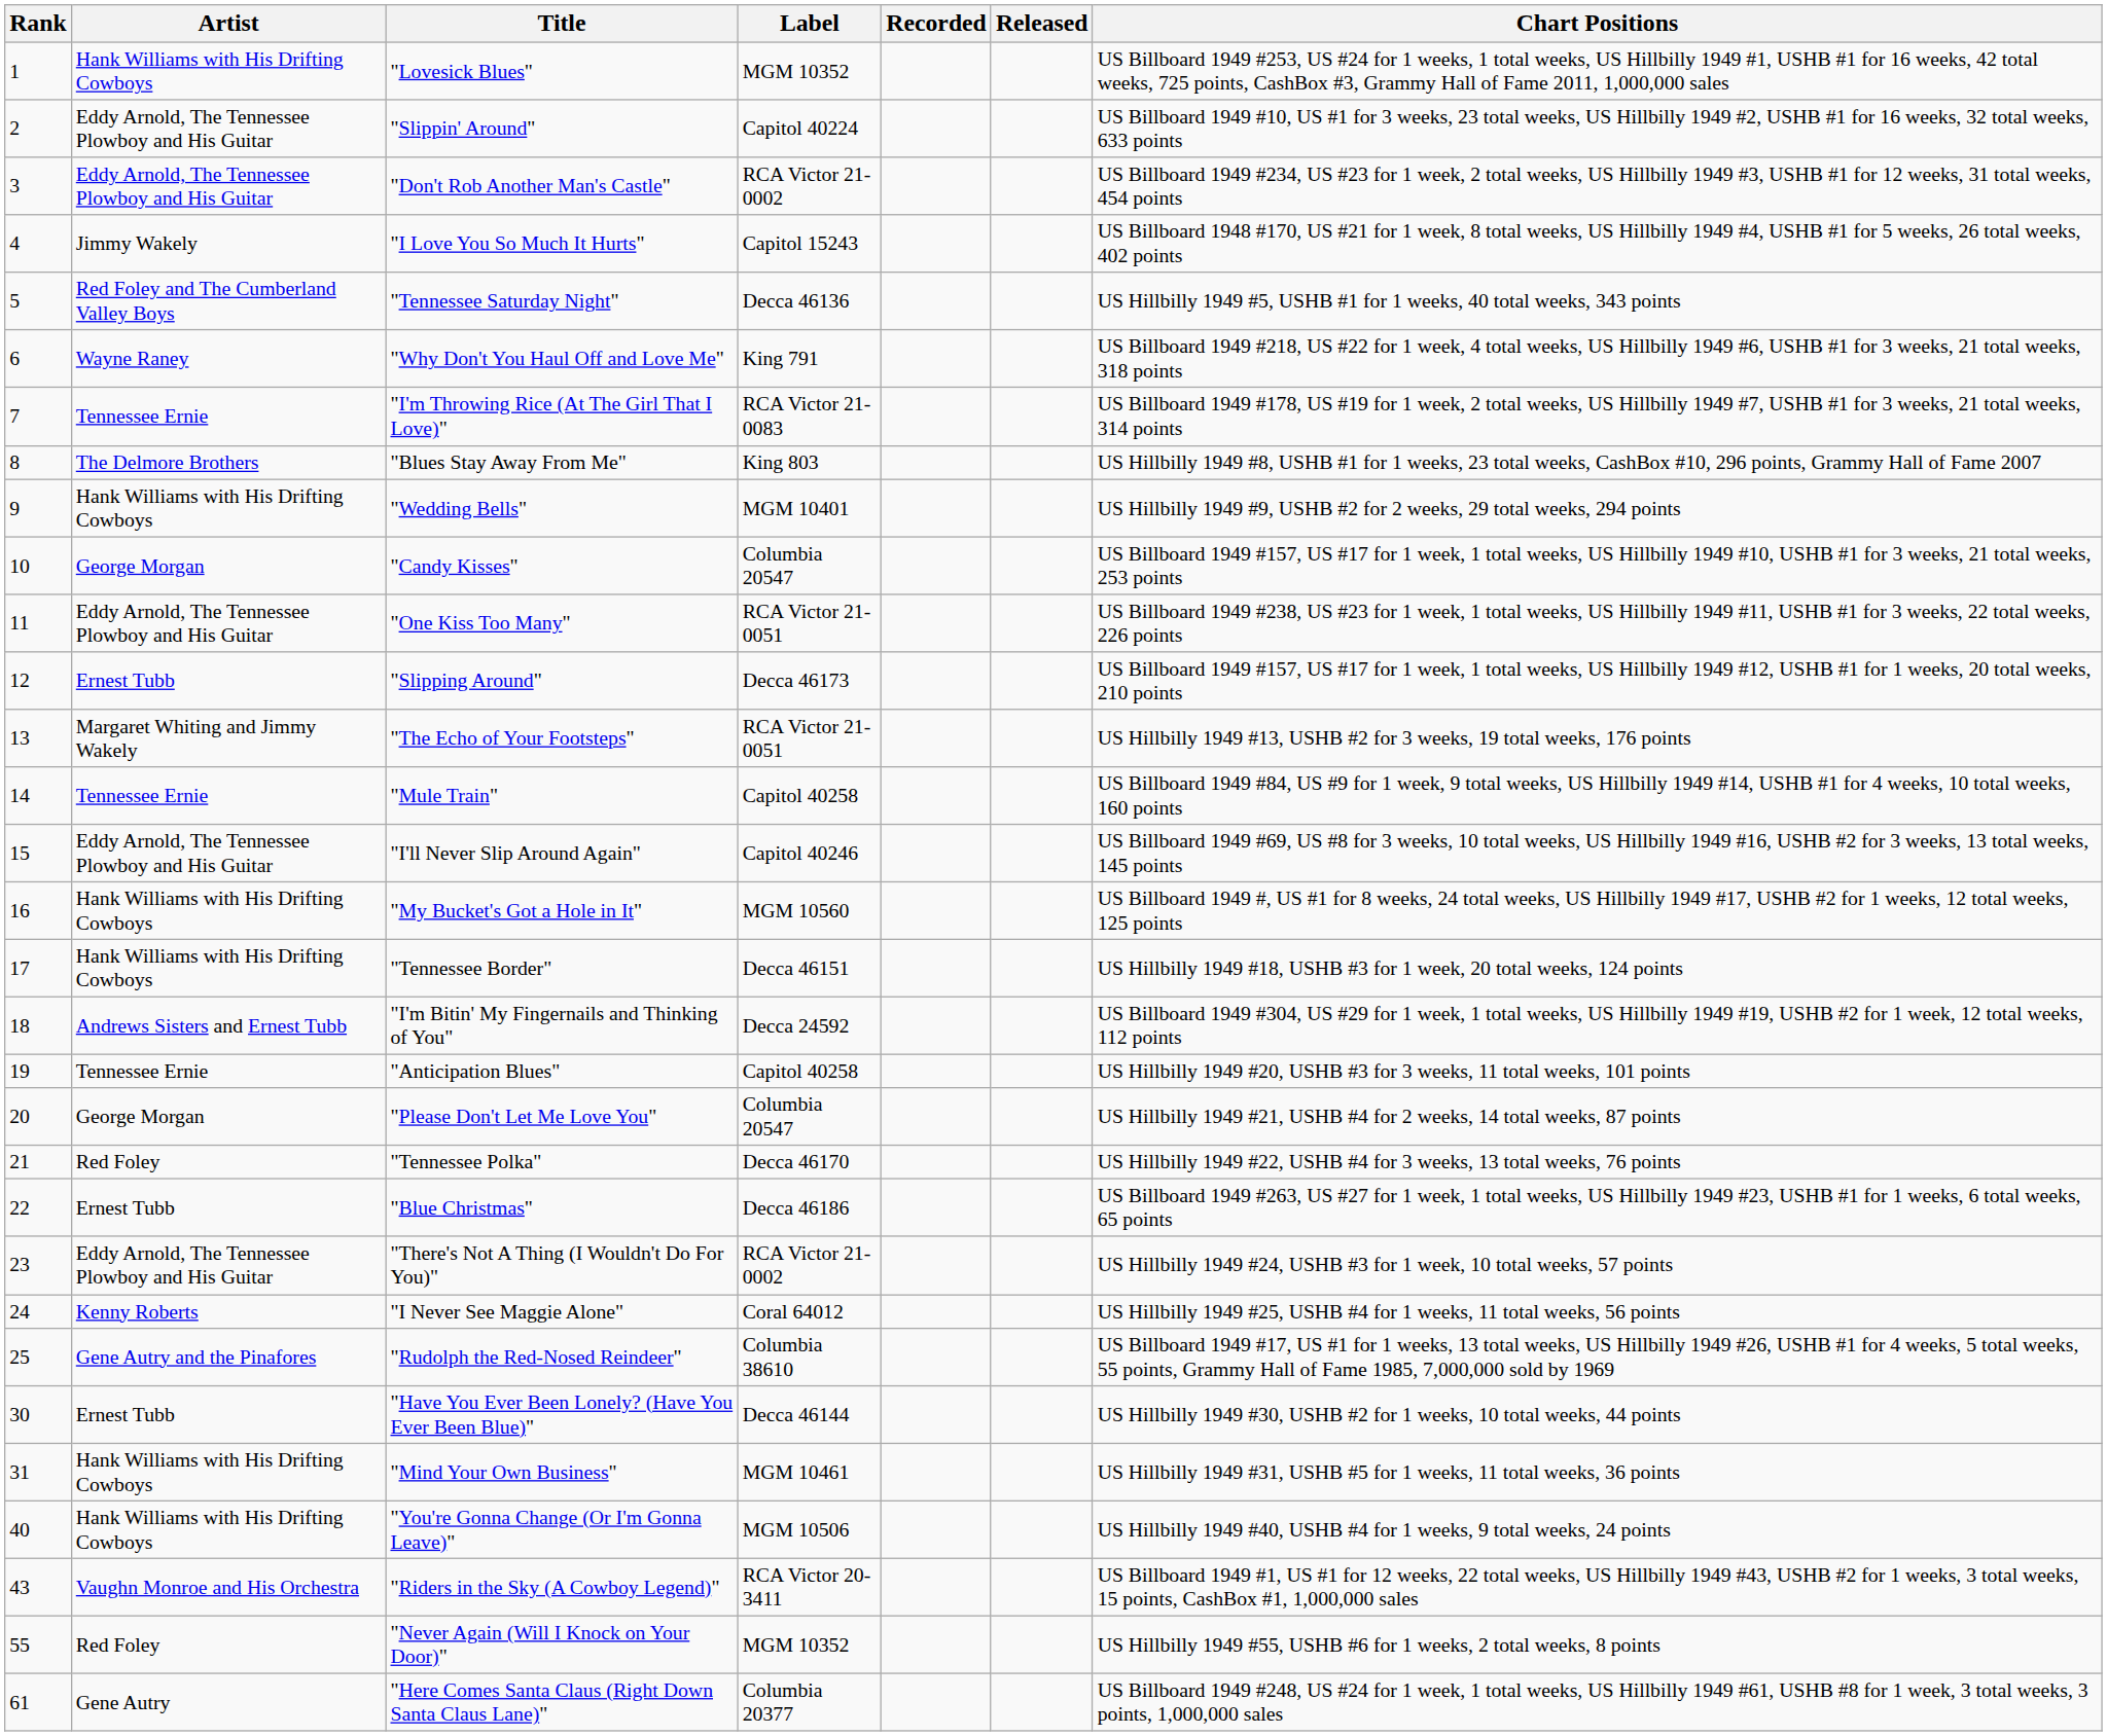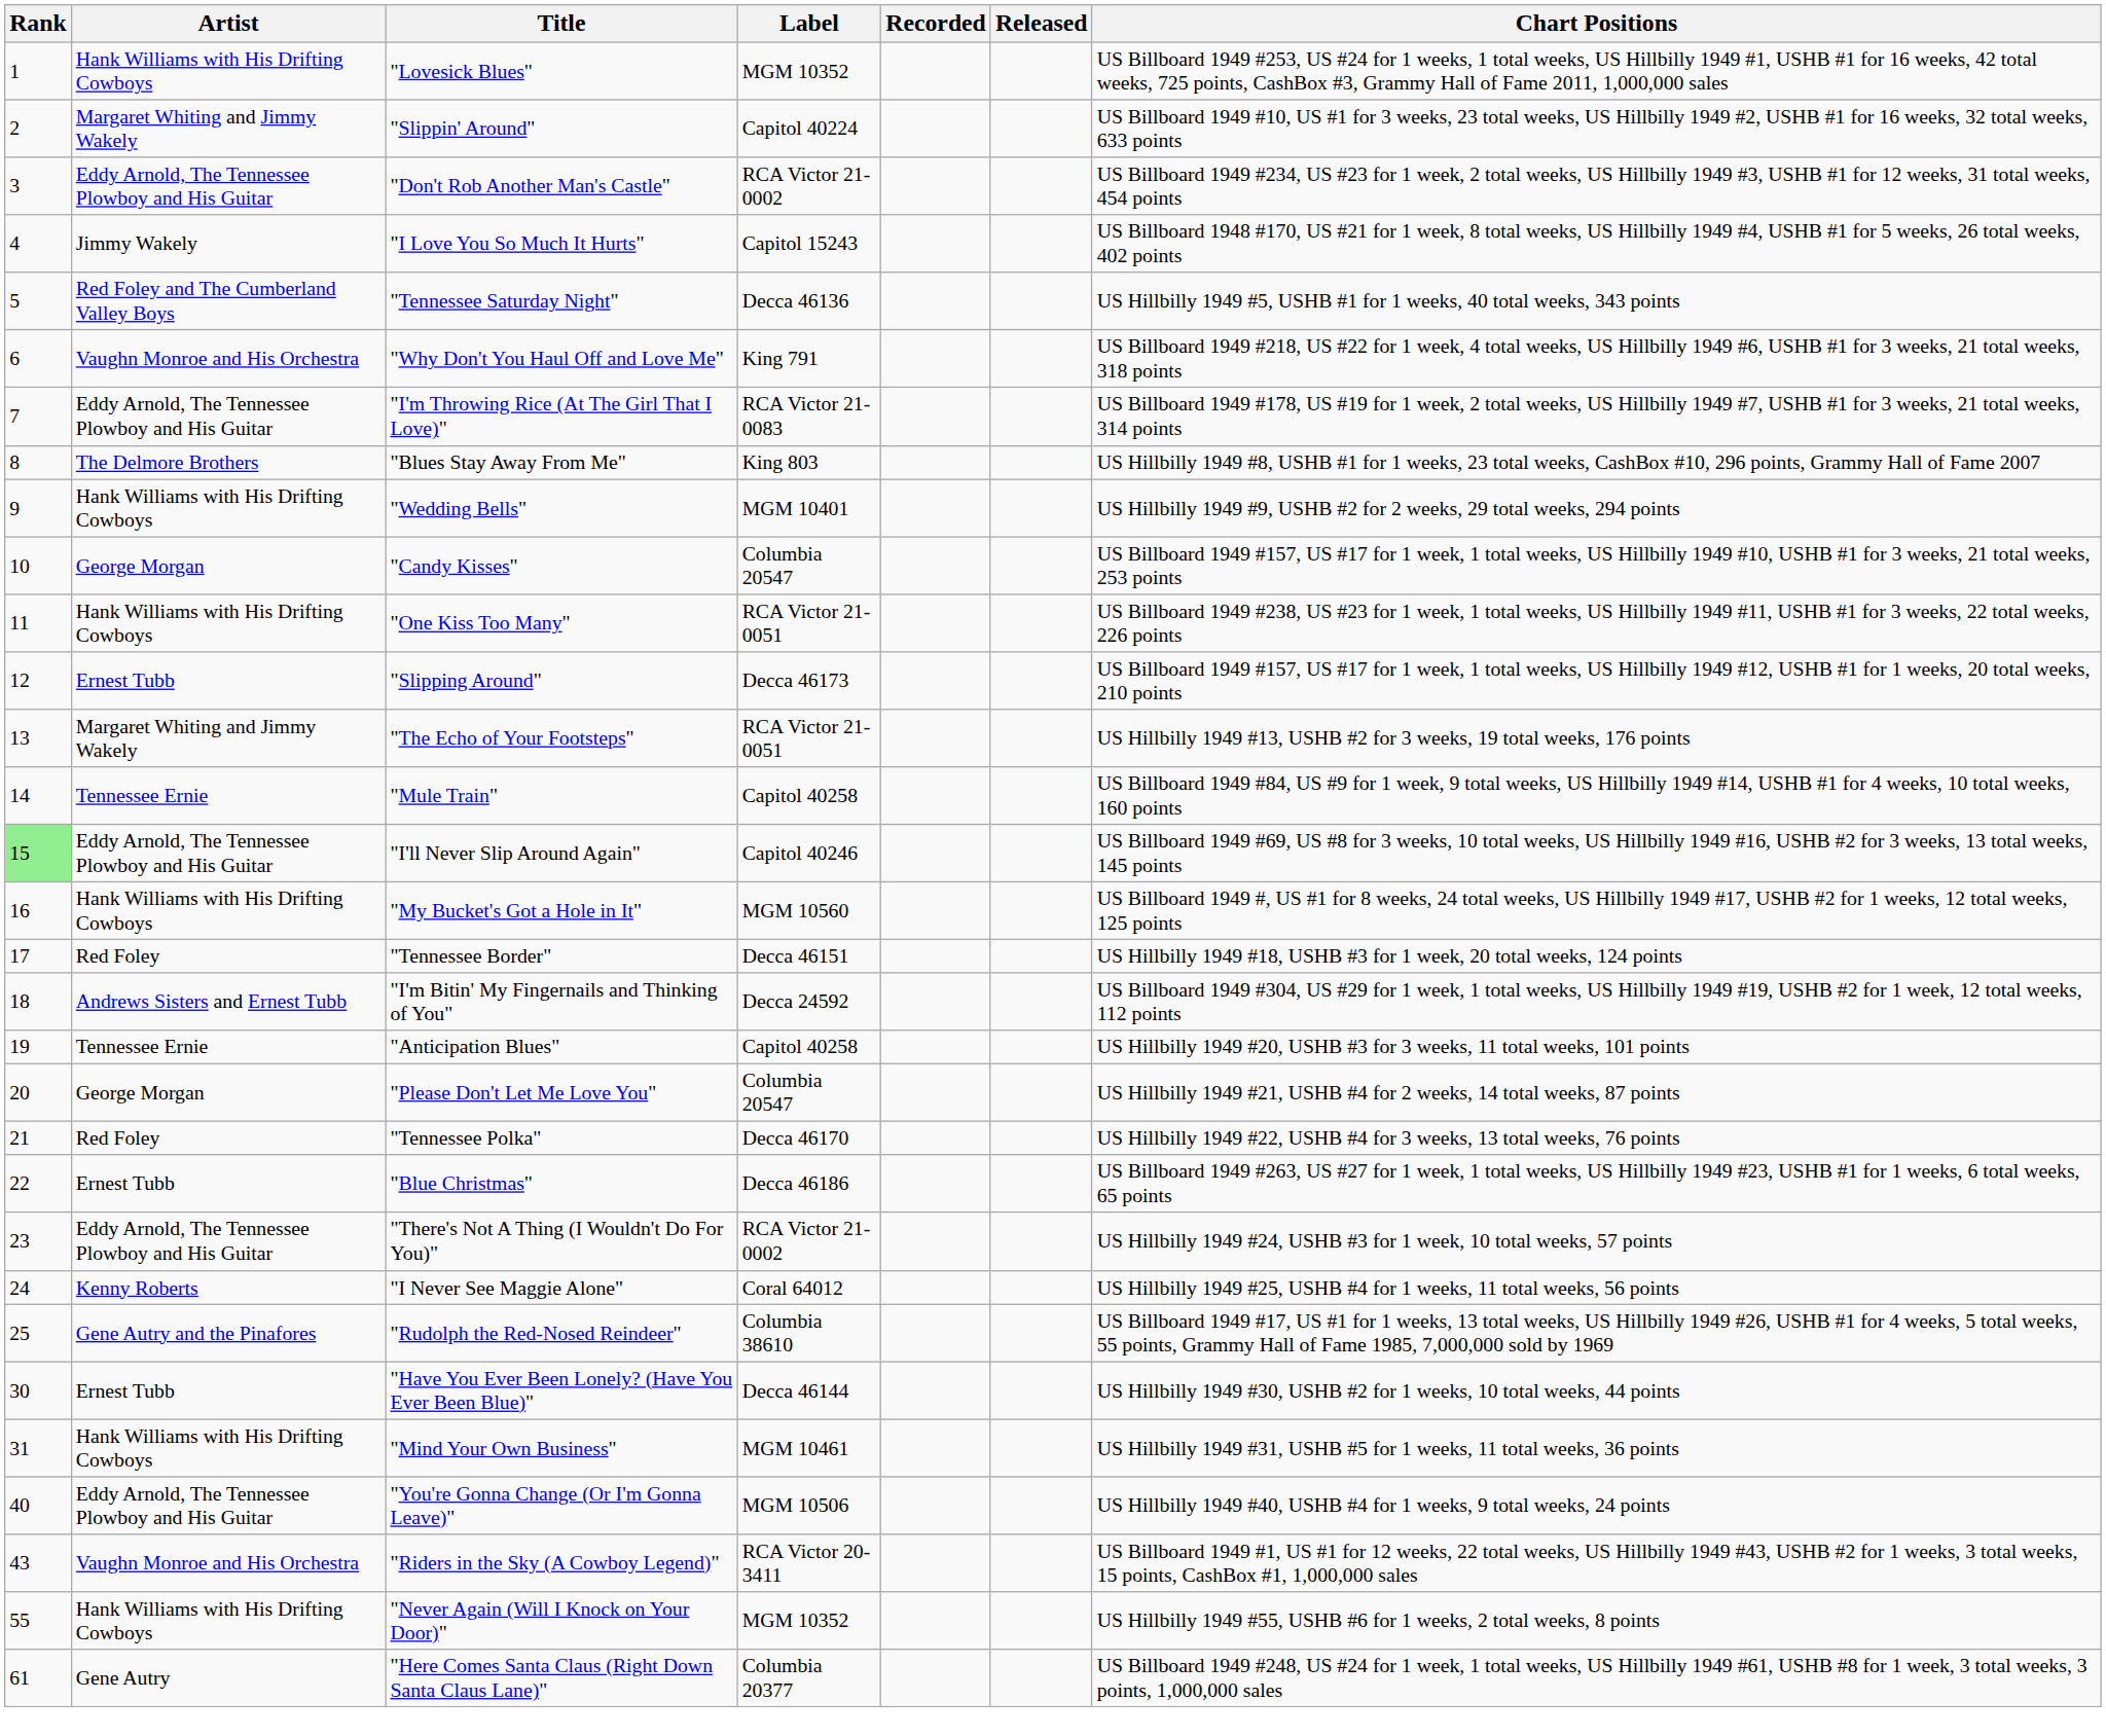 <table class="wikitable" style="font-size:95%">
 <tr>
 <th><big>Rank</big></th>
 <th><big>Artist</big></th>
 <th><big>Title</big></th>
 <th><big>Label</big></th>
 <th><big>Recorded</big></th>
 <th><big>Released</big></th>
 <th><big>Chart Positions</big></th>
 </tr>
 <tr>
 <td>1</td>
 <td><a href='#'>Hank Williams with His Drifting Cowboys</a></td>
 <td>"<a href='#'>Lovesick Blues</a>"</td>
 <td>MGM 10352</td>
 <td></td>
 <td></td>
 <td>US Billboard 1949 #253, US #24 for 1 weeks, 1 total weeks, US Hillbilly 1949 #1, USHB #1 for 16 weeks, 42 total weeks, 725 points, CashBox #3, Grammy Hall of Fame 2011, 1,000,000 sales</td>
 </tr>
 <tr>
 <td>2</td>
-<td>Eddy Arnold, The Tennessee Plowboy and His Guitar</td>
+<td><a href='#'>Margaret Whiting</a> and <a href='#'>Jimmy Wakely</a></td>
 <td>"<a href='#'>Slippin' Around</a>"</td>
 <td>Capitol 40224</td>
 <td></td>
 <td></td>
 <td>US Billboard 1949 #10, US #1 for 3 weeks, 23 total weeks, US Hillbilly 1949 #2, USHB #1 for 16 weeks, 32 total weeks, 633 points</td>
 </tr>
 <tr>
 <td>3</td>
 <td><a href='#'>Eddy Arnold, The Tennessee Plowboy and His Guitar</a></td>
 <td>"<a href='#'>Don't Rob Another Man's Castle</a>"</td>
 <td>RCA Victor 21-0002</td>
 <td></td>
 <td></td>
 <td>US Billboard 1949 #234, US #23 for 1 week, 2 total weeks, US Hillbilly 1949 #3, USHB #1 for 12 weeks, 31 total weeks, 454 points</td>
 </tr>
 <tr>
 <td>4</td>
 <td>Jimmy Wakely</td>
 <td>"<a href='#'>I Love You So Much It Hurts</a>"</td>
 <td>Capitol 15243</td>
 <td></td>
 <td></td>
 <td>US Billboard 1948 #170, US #21 for 1 week, 8 total weeks, US Hillbilly 1949 #4, USHB #1 for 5 weeks, 26 total weeks, 402 points</td>
 </tr>
 <tr>
 <td>5</td>
 <td><a href='#'>Red Foley and The Cumberland Valley Boys</a></td>
 <td>"<a href='#'>Tennessee Saturday Night</a>"</td>
 <td>Decca 46136</td>
 <td></td>
 <td></td>
 <td>US Hillbilly 1949 #5, USHB #1 for 1 weeks, 40 total weeks, 343 points</td>
 </tr>
 <tr>
 <td>6</td>
-<td><a href='#'>Wayne Raney</a></td>
+<td><a href='#'>Vaughn Monroe and His Orchestra</a></td>
 <td>"<a href='#'>Why Don't You Haul Off and Love Me</a>"</td>
 <td>King 791</td>
 <td></td>
 <td></td>
 <td>US Billboard 1949 #218, US #22 for 1 week, 4 total weeks, US Hillbilly 1949 #6, USHB #1 for 3 weeks, 21 total weeks, 318 points</td>
 </tr>
 <tr>
 <td>7</td>
-<td><a href='#'>Tennessee Ernie</a></td>
+<td>Eddy Arnold, The Tennessee Plowboy and His Guitar</td>
 <td>"<a href='#'>I'm Throwing Rice (At The Girl That I Love)</a>"</td>
 <td>RCA Victor 21-0083</td>
 <td></td>
 <td></td>
 <td>US Billboard 1949 #178, US #19 for 1 week, 2 total weeks, US Hillbilly 1949 #7, USHB #1 for 3 weeks, 21 total weeks, 314 points</td>
 </tr>
 <tr>
 <td>8</td>
 <td><a href='#'>The Delmore Brothers</a></td>
 <td>"Blues Stay Away From Me"</td>
 <td>King 803</td>
 <td></td>
 <td></td>
 <td>US Hillbilly 1949 #8, USHB #1 for 1 weeks, 23 total weeks, CashBox #10, 296 points, Grammy Hall of Fame 2007</td>
 </tr>
 <tr>
 <td>9</td>
 <td>Hank Williams with His Drifting Cowboys</td>
 <td>"<a href='#'>Wedding Bells</a>"</td>
 <td>MGM 10401</td>
 <td></td>
 <td></td>
 <td>US Hillbilly 1949 #9, USHB #2 for 2 weeks, 29 total weeks, 294 points</td>
 </tr>
 <tr>
 <td>10</td>
 <td><a href='#'>George Morgan</a></td>
 <td>"<a href='#'>Candy Kisses</a>"</td>
 <td>Columbia 20547</td>
 <td></td>
 <td></td>
 <td>US Billboard 1949 #157, US #17 for 1 week, 1 total weeks, US Hillbilly 1949 #10, USHB #1 for 3 weeks, 21 total weeks, 253 points</td>
 </tr>
 <tr>
 <td>11</td>
-<td>Eddy Arnold, The Tennessee Plowboy and His Guitar</td>
+<td>Hank Williams with His Drifting Cowboys</td>
 <td>"<a href='#'>One Kiss Too Many</a>"</td>
 <td>RCA Victor 21-0051</td>
 <td></td>
 <td></td>
 <td>US Billboard 1949 #238, US #23 for 1 week, 1 total weeks, US Hillbilly 1949 #11, USHB #1 for 3 weeks, 22 total weeks, 226 points</td>
 </tr>
 <tr>
 <td>12</td>
 <td><a href='#'>Ernest Tubb</a></td>
 <td>"<a href='#'>Slipping Around</a>"</td>
 <td>Decca 46173</td>
 <td></td>
 <td></td>
 <td>US Billboard 1949 #157, US #17 for 1 week, 1 total weeks, US Hillbilly 1949 #12, USHB #1 for 1 weeks, 20 total weeks, 210 points</td>
 </tr>
 <tr>
 <td>13</td>
 <td>Margaret Whiting and Jimmy Wakely</td>
 <td>"<a href='#'>The Echo of Your Footsteps</a>"</td>
 <td>RCA Victor 21-0051</td>
 <td></td>
 <td></td>
 <td>US Hillbilly 1949 #13, USHB #2 for 3 weeks, 19 total weeks, 176 points</td>
 </tr>
 <tr>
 <td>14</td>
 <td><a href='#'>Tennessee Ernie</a></td>
 <td>"<a href='#'>Mule Train</a>"</td>
 <td>Capitol 40258</td>
 <td></td>
 <td></td>
 <td>US Billboard 1949 #84, US #9 for 1 week, 9 total weeks, US Hillbilly 1949 #14, USHB #1 for 4 weeks, 10 total weeks, 160 points</td>
 </tr>
 <tr>
-<td>15</td>
+<td style="background: lightgreen;">15</td>
 <td>Eddy Arnold, The Tennessee Plowboy and His Guitar</td>
 <td>"I'll Never Slip Around Again"</td>
 <td>Capitol 40246</td>
 <td></td>
 <td></td>
 <td>US Billboard 1949 #69, US #8 for 3 weeks, 10 total weeks, US Hillbilly 1949 #16, USHB #2 for 3 weeks, 13 total weeks, 145 points</td>
 </tr>
 <tr>
 <td>16</td>
 <td>Hank Williams with His Drifting Cowboys</td>
 <td>"<a href='#'>My Bucket's Got a Hole in It</a>"</td>
 <td>MGM 10560</td>
 <td></td>
 <td></td>
 <td>US Billboard 1949 #, US #1 for 8 weeks, 24 total weeks, US Hillbilly 1949 #17, USHB #2 for 1 weeks, 12 total weeks, 125 points</td>
 </tr>
 <tr>
 <td>17</td>
-<td>Hank Williams with His Drifting Cowboys</td>
+<td>Red Foley</td>
 <td>"Tennessee Border"</td>
 <td>Decca 46151</td>
 <td></td>
 <td></td>
 <td>US Hillbilly 1949 #18, USHB #3 for 1 week, 20 total weeks, 124 points</td>
 </tr>
 <tr>
 <td>18</td>
 <td><a href='#'>Andrews Sisters</a> and <a href='#'>Ernest Tubb</a></td>
 <td>"I'm Bitin' My Fingernails and Thinking of You"</td>
 <td>Decca 24592</td>
 <td></td>
 <td></td>
 <td>US Billboard 1949 #304, US #29 for 1 week, 1 total weeks, US Hillbilly 1949 #19, USHB #2 for 1 week, 12 total weeks, 112 points</td>
 </tr>
 <tr>
 <td>19</td>
 <td>Tennessee Ernie</td>
 <td>"Anticipation Blues"</td>
 <td>Capitol 40258</td>
 <td></td>
 <td></td>
 <td>US Hillbilly 1949 #20, USHB #3 for 3 weeks, 11 total weeks, 101 points</td>
 </tr>
 <tr>
 <td>20</td>
 <td>George Morgan</td>
 <td>"<a href='#'>Please Don't Let Me Love You</a>"</td>
 <td>Columbia 20547</td>
 <td></td>
 <td></td>
 <td>US Hillbilly 1949 #21, USHB #4 for 2 weeks, 14 total weeks, 87 points</td>
 </tr>
 <tr>
 <td>21</td>
 <td>Red Foley</td>
 <td>"Tennessee Polka"</td>
 <td>Decca 46170</td>
 <td></td>
 <td></td>
 <td>US Hillbilly 1949 #22, USHB #4 for 3 weeks, 13 total weeks, 76 points</td>
 </tr>
 <tr>
 <td>22</td>
 <td>Ernest Tubb</td>
 <td>"<a href='#'>Blue Christmas</a>"</td>
 <td>Decca 46186</td>
 <td></td>
 <td></td>
 <td>US Billboard 1949 #263, US #27 for 1 week, 1 total weeks, US Hillbilly 1949 #23, USHB #1 for 1 weeks, 6 total weeks, 65 points</td>
 </tr>
 <tr>
 <td>23</td>
 <td>Eddy Arnold, The Tennessee Plowboy and His Guitar</td>
 <td>"There's Not A Thing (I Wouldn't Do For You)"</td>
 <td>RCA Victor 21-0002</td>
 <td></td>
 <td></td>
 <td>US Hillbilly 1949 #24, USHB #3 for 1 week, 10 total weeks, 57 points</td>
 </tr>
 <tr>
 <td>24</td>
 <td><a href='#'>Kenny Roberts</a></td>
 <td>"I Never See Maggie Alone"</td>
 <td>Coral 64012</td>
 <td></td>
 <td></td>
 <td>US Hillbilly 1949 #25, USHB #4 for 1 weeks, 11 total weeks, 56 points</td>
 </tr>
 <tr>
 <td>25</td>
 <td><a href='#'>Gene Autry and the Pinafores</a></td>
 <td>"<a href='#'>Rudolph the Red-Nosed Reindeer</a>"</td>
 <td>Columbia 38610</td>
 <td></td>
 <td></td>
 <td>US Billboard 1949 #17, US #1 for 1 weeks, 13 total weeks, US Hillbilly 1949 #26, USHB #1 for 4 weeks, 5 total weeks, 55 points, Grammy Hall of Fame 1985, 7,000,000 sold by 1969</td>
 </tr>
 <tr>
 <td>30</td>
 <td>Ernest Tubb</td>
 <td>"<a href='#'>Have You Ever Been Lonely? (Have You Ever Been Blue)</a>"</td>
 <td>Decca 46144</td>
 <td></td>
 <td></td>
 <td>US Hillbilly 1949 #30, USHB #2 for 1 weeks, 10 total weeks, 44 points</td>
 </tr>
 <tr>
 <td>31</td>
 <td>Hank Williams with His Drifting Cowboys</td>
 <td>"<a href='#'>Mind Your Own Business</a>"</td>
 <td>MGM 10461</td>
 <td></td>
 <td></td>
 <td>US Hillbilly 1949 #31, USHB #5 for 1 weeks, 11 total weeks, 36 points</td>
 </tr>
 <tr>
 <td>40</td>
-<td>Hank Williams with His Drifting Cowboys</td>
+<td>Eddy Arnold, The Tennessee Plowboy and His Guitar</td>
 <td>"<a href='#'>You're Gonna Change (Or I'm Gonna Leave)</a>"</td>
 <td>MGM 10506</td>
 <td></td>
 <td></td>
 <td>US Hillbilly 1949 #40, USHB #4 for 1 weeks, 9 total weeks, 24 points</td>
 </tr>
 <tr>
 <td>43</td>
 <td><a href='#'>Vaughn Monroe and His Orchestra</a></td>
 <td>"<a href='#'>Riders in the Sky (A Cowboy Legend)</a>"</td>
 <td>RCA Victor 20-3411</td>
 <td></td>
 <td></td>
 <td>US Billboard 1949 #1, US #1 for 12 weeks, 22 total weeks, US Hillbilly 1949 #43, USHB #2 for 1 weeks, 3 total weeks, 15 points, CashBox #1, 1,000,000 sales</td>
 </tr>
 <tr>
 <td>55</td>
-<td>Red Foley</td>
+<td>Hank Williams with His Drifting Cowboys</td>
 <td>"<a href='#'>Never Again (Will I Knock on Your Door)</a>"</td>
 <td>MGM 10352</td>
 <td></td>
 <td></td>
 <td>US Hillbilly 1949 #55, USHB #6 for 1 weeks, 2 total weeks, 8 points</td>
 </tr>
 <tr>
 <td>61</td>
 <td>Gene Autry</td>
 <td>"<a href='#'>Here Comes Santa Claus (Right Down Santa Claus Lane)</a>"</td>
 <td>Columbia 20377</td>
 <td></td>
 <td></td>
 <td>US Billboard 1949 #248, US #24 for 1 week, 1 total weeks, US Hillbilly 1949 #61, USHB #8 for 1 week, 3 total weeks, 3 points, 1,000,000 sales</td>
 </tr>
 </table>
